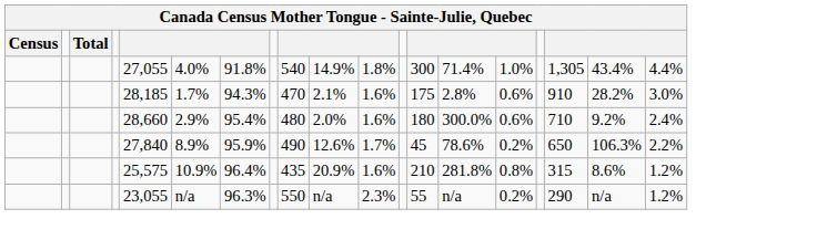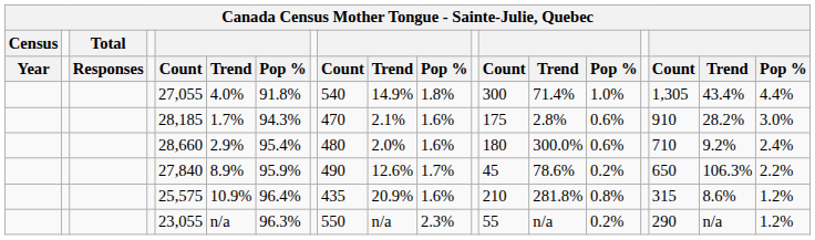 <table class="wikitable">
 <tr>
 <th colspan="19">Canada Census Mother Tongue - Sainte-Julie, Quebec</th>
 </tr>
 <tr>
 <th>Census</th>
 <td></td>
 <th>Total</th>
 <td colspan="1"></td>
 <th colspan="3"></th>
 <td colspan="1"></td>
 <th colspan="3"></th>
 <td colspan="1"></td>
 <th colspan="3"></th>
 <td colspan="1"></td>
 <th colspan="3"></th>
+</tr>
+<tr>
+<th>Year</th>
+<td></td>
+<th>Responses</th>
+<td></td>
+<th>Count</th>
+<th>Trend</th>
+<th>Pop %</th>
+<td></td>
+<th>Count</th>
+<th>Trend</th>
+<th>Pop %</th>
+<td></td>
+<th>Count</th>
+<th>Trend</th>
+<th>Pop %</th>
+<td></td>
+<th>Count</th>
+<th>Trend</th>
+<th>Pop %</th>
 </tr>
 <tr>
 <td></td>
 <td></td>
 <td></td>
 <td></td>
 <td>27,055</td>
 <td> 4.0%</td>
 <td>91.8%</td>
 <td></td>
 <td>540</td>
 <td> 14.9%</td>
 <td>1.8%</td>
 <td></td>
 <td>300</td>
 <td> 71.4%</td>
 <td>1.0%</td>
 <td></td>
 <td>1,305</td>
 <td> 43.4%</td>
 <td>4.4%</td>
 </tr>
 <tr>
 <td></td>
 <td></td>
 <td></td>
 <td></td>
 <td>28,185</td>
 <td> 1.7%</td>
 <td>94.3%</td>
 <td></td>
 <td>470</td>
 <td> 2.1%</td>
 <td>1.6%</td>
 <td></td>
 <td>175</td>
 <td> 2.8%</td>
 <td>0.6%</td>
 <td></td>
 <td>910</td>
 <td> 28.2%</td>
 <td>3.0%</td>
 </tr>
 <tr>
 <td></td>
 <td></td>
 <td></td>
 <td></td>
 <td>28,660</td>
 <td> 2.9%</td>
 <td>95.4%</td>
 <td></td>
 <td>480</td>
 <td> 2.0%</td>
 <td>1.6%</td>
 <td></td>
 <td>180</td>
 <td> 300.0%</td>
 <td>0.6%</td>
 <td></td>
 <td>710</td>
 <td> 9.2%</td>
 <td>2.4%</td>
 </tr>
 <tr>
 <td></td>
 <td></td>
 <td></td>
 <td></td>
 <td>27,840</td>
 <td> 8.9%</td>
 <td>95.9%</td>
 <td></td>
 <td>490</td>
 <td> 12.6%</td>
 <td>1.7%</td>
 <td></td>
 <td>45</td>
 <td> 78.6%</td>
 <td>0.2%</td>
 <td></td>
 <td>650</td>
 <td> 106.3%</td>
 <td>2.2%</td>
 </tr>
 <tr>
 <td></td>
 <td></td>
 <td></td>
 <td></td>
 <td>25,575</td>
 <td> 10.9%</td>
 <td>96.4%</td>
 <td></td>
 <td>435</td>
 <td> 20.9%</td>
 <td>1.6%</td>
 <td></td>
 <td>210</td>
 <td> 281.8%</td>
 <td>0.8%</td>
 <td></td>
 <td>315</td>
 <td> 8.6%</td>
 <td>1.2%</td>
 </tr>
 <tr>
 <td></td>
 <td></td>
 <td></td>
 <td></td>
 <td>23,055</td>
 <td>n/a</td>
 <td>96.3%</td>
 <td></td>
 <td>550</td>
 <td>n/a</td>
 <td>2.3%</td>
 <td></td>
 <td>55</td>
 <td>n/a</td>
 <td>0.2%</td>
 <td></td>
 <td>290</td>
 <td>n/a</td>
 <td>1.2%</td>
 </tr>
 </table>
